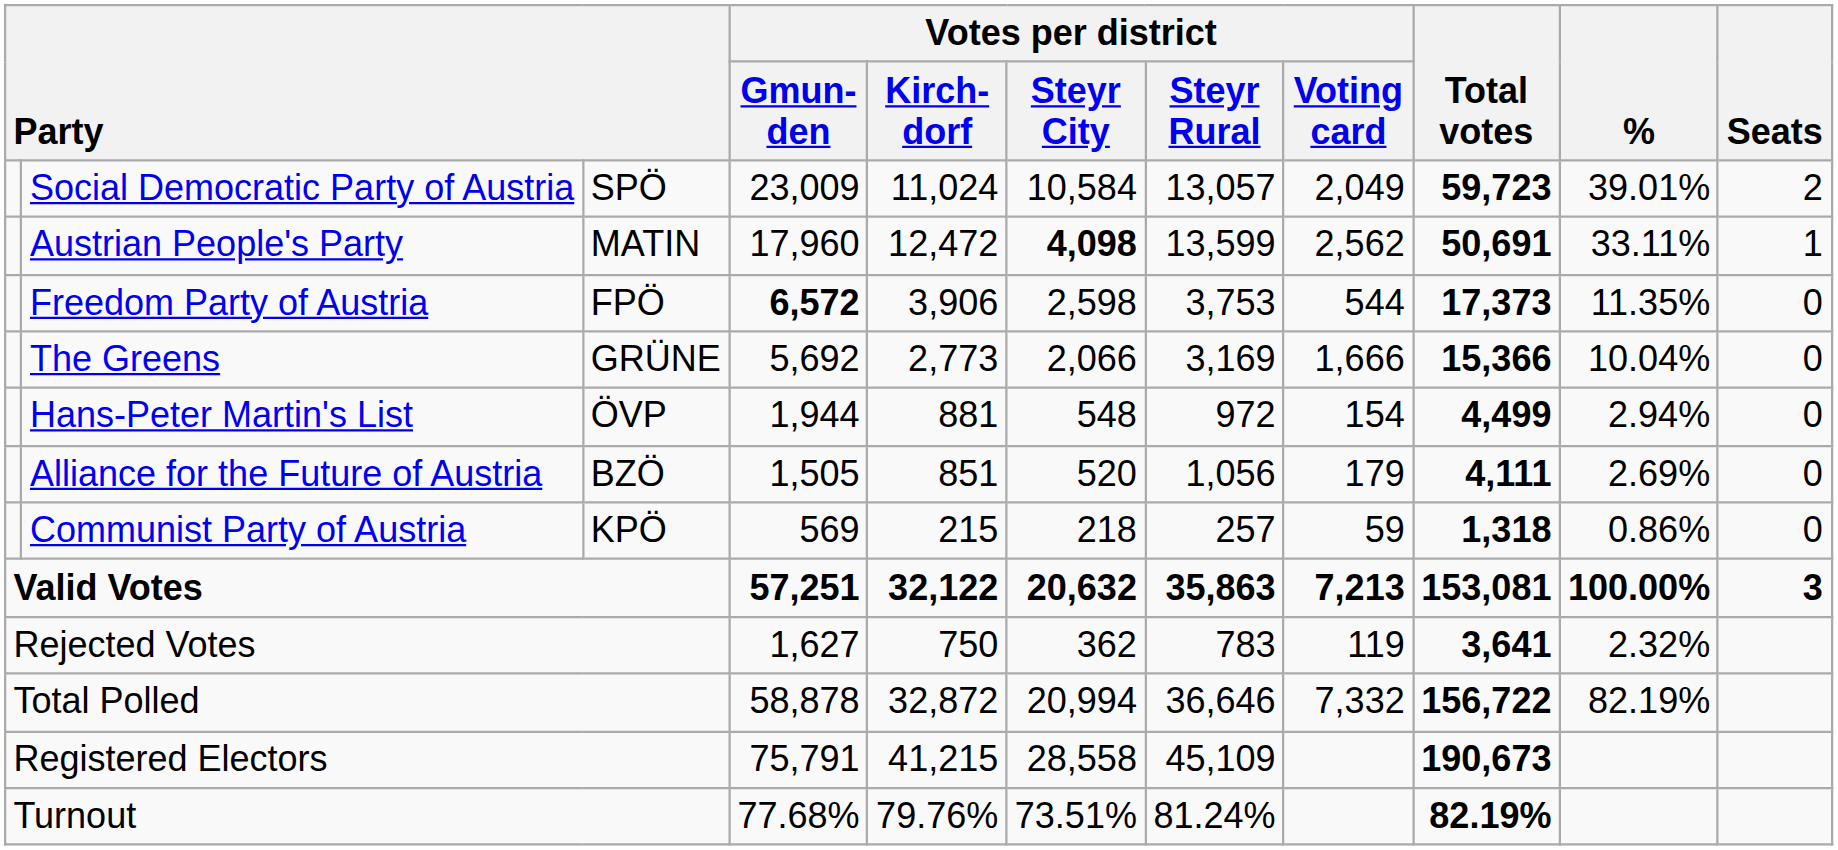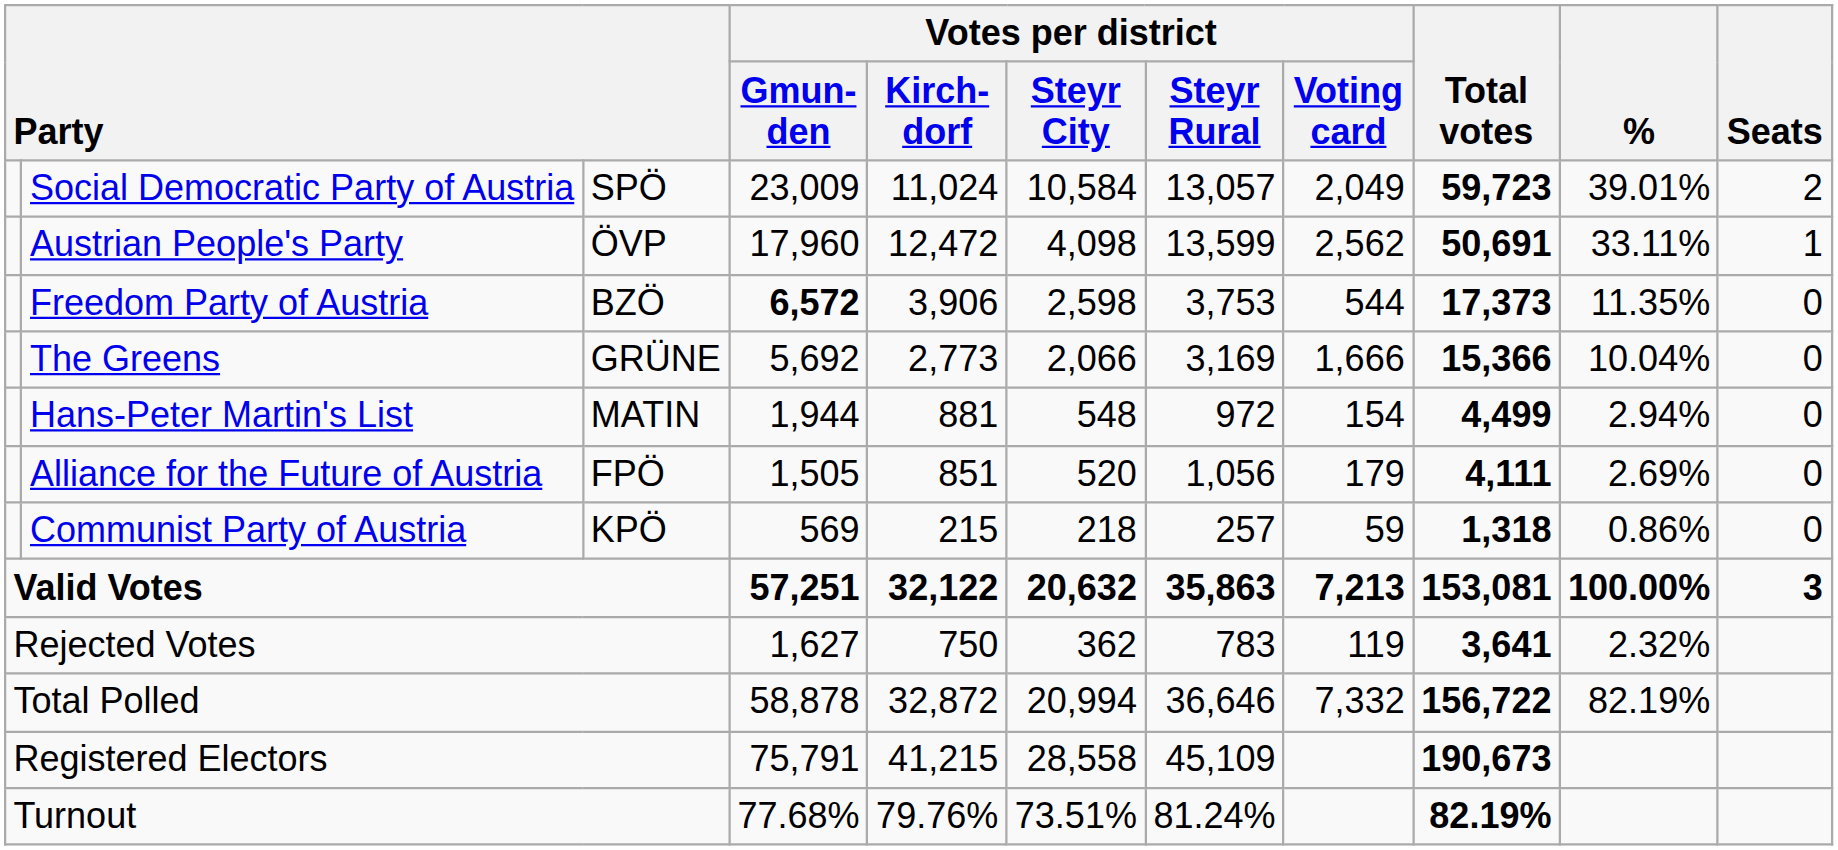 <table class="wikitable" border="1" style="text-align:right;">
 <tr>
 <th style="text-align:left;" valign=bottom rowspan=2 colspan=3>Party</th>
 <th colspan=5>Votes per district</th>
 <th align=center valign=bottom rowspan=2 width="50">Total<br>votes</th>
 <th align=center valign=bottom rowspan=2 width="50">%</th>
 <th align=center valign=bottom rowspan=2>Seats</th>
 </tr>
 <tr>
 <th align=center valign=bottom width="50"><a href='#'>Gmun-<br>den</a></th>
 <th align=center valign=bottom width="50"><a href='#'>Kirch-<br>dorf</a></th>
 <th align=center valign=bottom width="50"><a href='#'>Steyr<br>City</a></th>
 <th align=center valign=bottom width="50"><a href='#'>Steyr<br>Rural</a></th>
 <th align=center valign=bottom width="50"><a href='#'>Voting<br>card</a></th>
 </tr>
 <tr>
 <td></td>
 <td align=left style="white-space: nowrap;"><a href='#'>Social Democratic Party of Austria</a></td>
 <td align=left>SPÖ</td>
 <td>23,009</td>
 <td>11,024</td>
 <td>10,584</td>
 <td>13,057</td>
 <td>2,049</td>
 <td><strong>59,723</strong></td>
 <td>39.01%</td>
 <td>2</td>
 </tr>
 <tr>
 <td></td>
 <td align=left><a href='#'>Austrian People's Party</a></td>
-<td align=left>MATIN</td>
+<td align=left>ÖVP</td>
 <td>17,960</td>
 <td>12,472</td>
-<td><strong>4,098</strong></td>
+<td>4,098</td>
 <td>13,599</td>
 <td>2,562</td>
 <td><strong>50,691</strong></td>
 <td>33.11%</td>
 <td>1</td>
 </tr>
 <tr>
 <td></td>
 <td align=left><a href='#'>Freedom Party of Austria</a></td>
-<td align=left>FPÖ</td>
+<td align=left>BZÖ</td>
 <td><strong>6,572</strong></td>
 <td>3,906</td>
 <td>2,598</td>
 <td>3,753</td>
 <td>544</td>
 <td><strong>17,373</strong></td>
 <td>11.35%</td>
 <td>0</td>
 </tr>
 <tr>
 <td></td>
 <td align=left><a href='#'>The Greens</a></td>
 <td align=left>GRÜNE</td>
 <td>5,692</td>
 <td>2,773</td>
 <td>2,066</td>
 <td>3,169</td>
 <td>1,666</td>
 <td><strong>15,366</strong></td>
 <td>10.04%</td>
 <td>0</td>
 </tr>
 <tr>
 <td></td>
 <td align=left><a href='#'>Hans-Peter Martin's List</a></td>
-<td align=left>ÖVP</td>
+<td align=left>MATIN</td>
 <td>1,944</td>
 <td>881</td>
 <td>548</td>
 <td>972</td>
 <td>154</td>
 <td><strong>4,499</strong></td>
 <td>2.94%</td>
 <td>0</td>
 </tr>
 <tr>
 <td></td>
 <td align=left><a href='#'>Alliance for the Future of Austria</a></td>
-<td align=left>BZÖ</td>
+<td align=left>FPÖ</td>
 <td>1,505</td>
 <td>851</td>
 <td>520</td>
 <td>1,056</td>
 <td>179</td>
 <td><strong>4,111</strong></td>
 <td>2.69%</td>
 <td>0</td>
 </tr>
 <tr>
 <td></td>
 <td align=left><a href='#'>Communist Party of Austria</a></td>
 <td align=left>KPÖ</td>
 <td>569</td>
 <td>215</td>
 <td>218</td>
 <td>257</td>
 <td>59</td>
 <td><strong>1,318</strong></td>
 <td>0.86%</td>
 <td>0</td>
 </tr>
 <tr style="font-weight:bold">
 <td align=left colspan=3>Valid Votes</td>
 <td>57,251</td>
 <td>32,122</td>
 <td>20,632</td>
 <td>35,863</td>
 <td>7,213</td>
 <td>153,081</td>
 <td>100.00%</td>
 <td>3</td>
 </tr>
 <tr>
 <td align=left colspan=3>Rejected Votes</td>
 <td>1,627</td>
 <td>750</td>
 <td>362</td>
 <td>783</td>
 <td>119</td>
 <td><strong>3,641</strong></td>
 <td>2.32%</td>
 <td></td>
 </tr>
 <tr>
 <td align=left colspan=3>Total Polled</td>
 <td>58,878</td>
 <td>32,872</td>
 <td>20,994</td>
 <td>36,646</td>
 <td>7,332</td>
 <td><strong>156,722</strong></td>
 <td>82.19%</td>
 <td></td>
 </tr>
 <tr>
 <td align=left colspan=3>Registered Electors</td>
 <td>75,791</td>
 <td>41,215</td>
 <td>28,558</td>
 <td>45,109</td>
 <td></td>
 <td><strong>190,673</strong></td>
 <td></td>
 <td></td>
 </tr>
 <tr>
 <td align=left colspan=3>Turnout</td>
 <td>77.68%</td>
 <td>79.76%</td>
 <td>73.51%</td>
 <td>81.24%</td>
 <td></td>
 <td><strong>82.19%</strong></td>
 <td></td>
 <td></td>
 </tr>
 </table>
